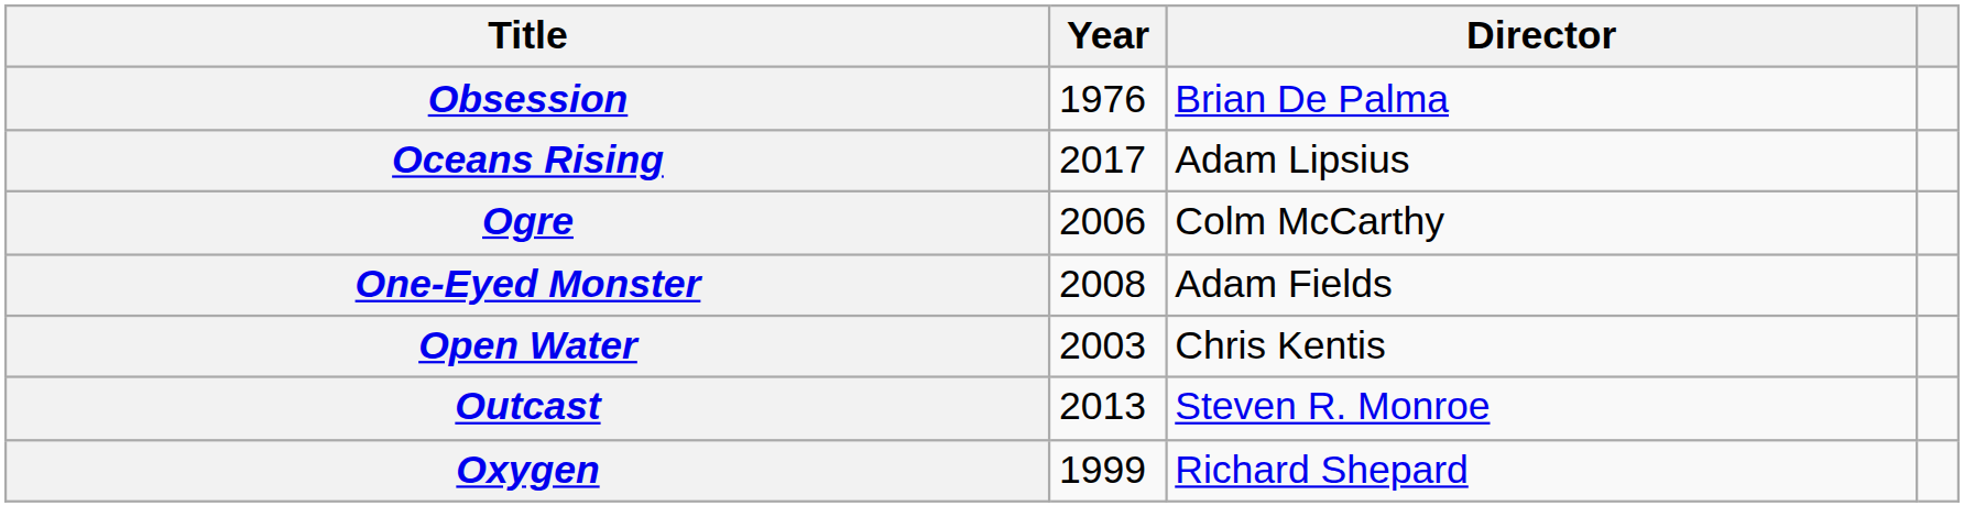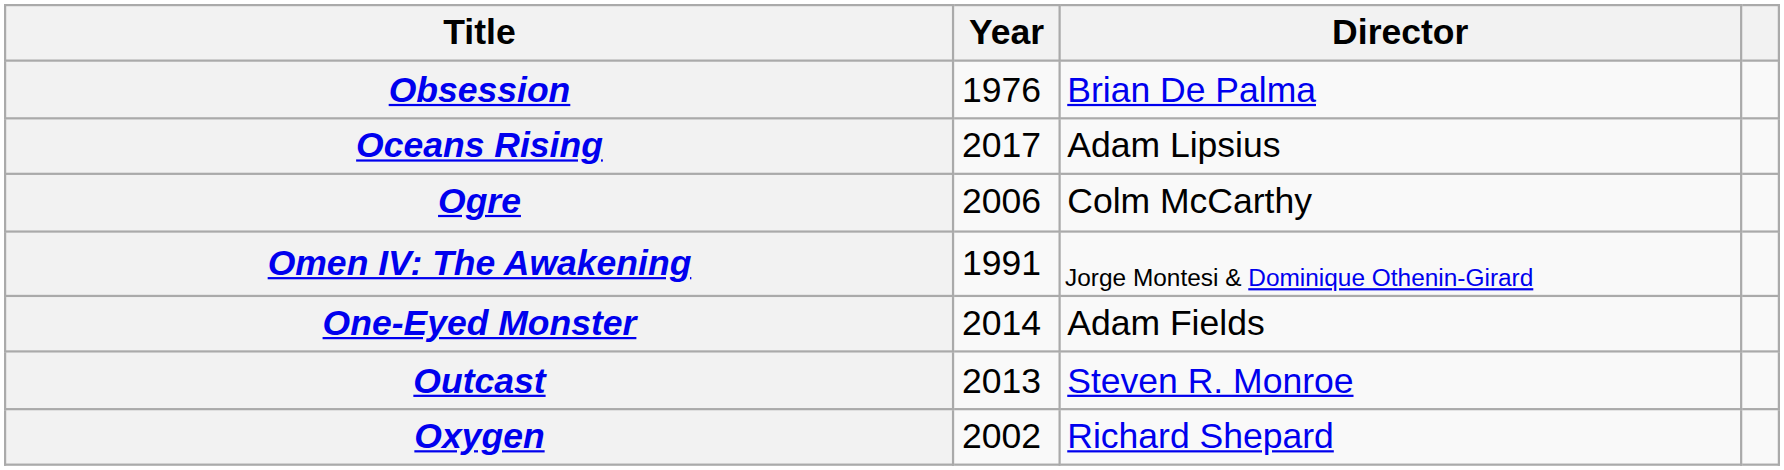 <table style="width:800px;" class="wikitable plainrowheaders sortable">
 <tr>
 <th width="420" scope="col">Title</th>
 <th width="40" scope="col">Year</th>
 <th width="300" scope="col">Director</th>
 <th scope="col"></th>
 </tr>
 <tr>
 <th scope="row"><em><a href='#'>Obsession</a></em></th>
 <td>1976</td>
 <td><a href='#'>Brian De Palma</a></td>
 <td></td>
 </tr>
 <tr>
 <th scope="row"><em><a href='#'>Oceans Rising</a></em></th>
 <td>2017</td>
 <td>Adam Lipsius</td>
 <td></td>
 </tr>
 <tr>
 <th scope="row"><em><a href='#'>Ogre</a></em></th>
 <td>2006</td>
 <td>Colm McCarthy</td>
 <td></td>
 </tr>
 <tr>
-<th scope="row"><em><a href='#'>One-Eyed Monster</a></em></th>
-<td>2008</td>
-<td>Adam Fields</td>
-<td></td>
+<th scope="row"><em><a href='#'>Omen IV: The Awakening</a></em></th>
+<td>1991</td>
+<th style="background:#F9F9F9;font-size:11px;font-weight:normal;text-align:left;line-height:110%"><br>Jorge Montesi & <a href='#'>Dominique Othenin-Girard</a></th>
+<td align="center"></td>
 </tr>
 <tr>
-<th scope="row"><em><a href='#'>Open Water</a></em></th>
-<td>2003</td>
-<td>Chris Kentis</td>
+<th scope="row"><em><a href='#'>One-Eyed Monster</a></em></th>
+<td>2014</td>
+<td>Adam Fields</td>
 <td></td>
 </tr>
 <tr>
 <th scope="row"><em><a href='#'>Outcast</a></em></th>
 <td>2013</td>
 <td><a href='#'>Steven R. Monroe</a></td>
 <td></td>
 </tr>
 <tr>
 <th scope="row"><em><a href='#'>Oxygen</a></em></th>
-<td>1999</td>
+<td>2002</td>
 <td><a href='#'>Richard Shepard</a></td>
 <td align="center"></td>
 </tr>
 </table>
